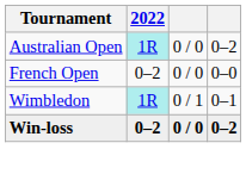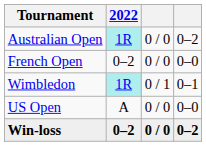 <table class="wikitable nowrap" style=text-align:center>
 <tr>
 <th>Tournament</th>
 <th><a href='#'>2022</a></th>
 <th></th>
 <th></th>
 </tr>
 <tr>
 <td align=left><a href='#'>Australian Open</a></td>
 <td bgcolor=afeeee><a href='#'>1R</a></td>
 <td>0 / 0</td>
 <td>0–2</td>
 </tr>
 <tr>
 <td align=left><a href='#'>French Open</a></td>
 <td>0–2</td>
 <td>0 / 0</td>
 <td>0–0</td>
 </tr>
 <tr>
 <td align=left><a href='#'>Wimbledon</a></td>
 <td bgcolor=afeeee><a href='#'>1R</a></td>
 <td>0 / 1</td>
 <td>0–1</td>
 </tr>
+<tr>
+<td align=left><a href='#'>US Open</a></td>
+<td>A</td>
+<td>0 / 0</td>
+<td>0–0</td>
+</tr>
 <tr style=background:#efefef;font-weight:bold>
 <td align=left>Win-loss</td>
 <td>0–2</td>
 <td>0 / 0</td>
 <td>0–2</td>
 </tr>
 </table>
